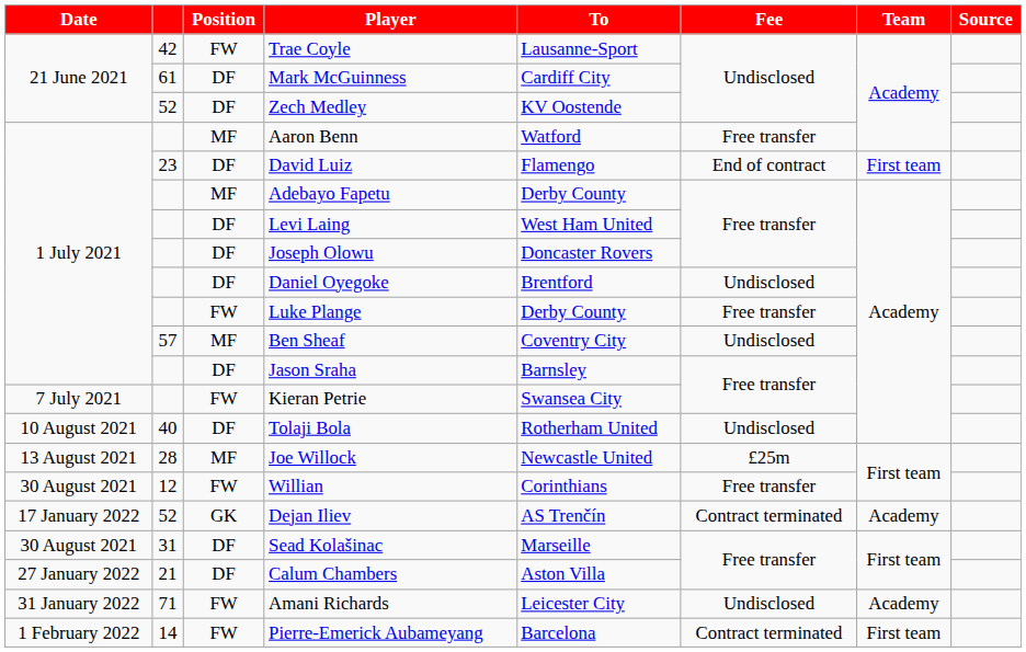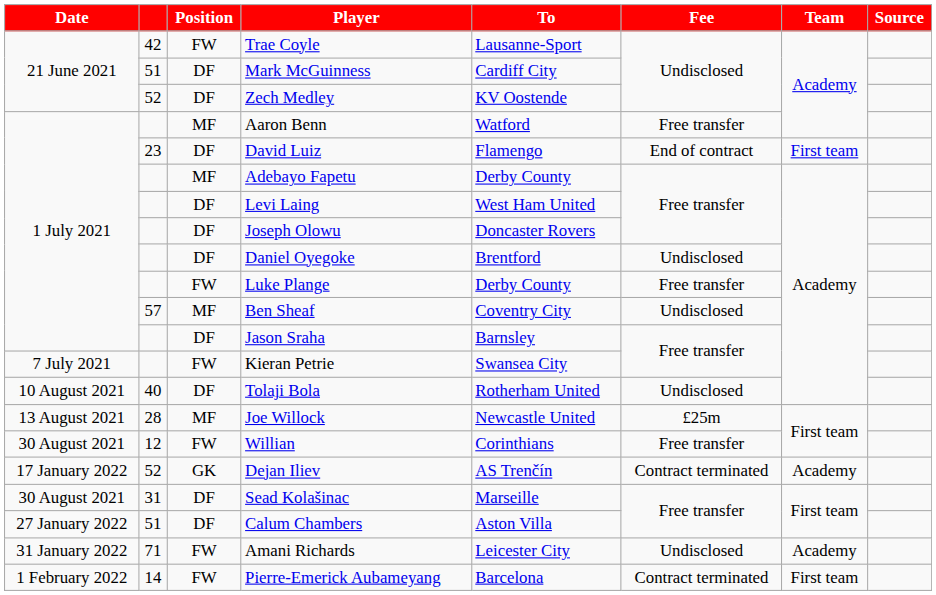 <table class="wikitable sortable" style="text-align:center; width:100%;">
 <tr>
 <th scope="col" style="background:#FF0000; color:white;">Date</th>
 <th scope="col" style="background:#FF0000; color:white;"></th>
 <th scope="col" style="background:#FF0000; color:white;">Position</th>
 <th scope="col" style="background:#FF0000; color:white;">Player</th>
 <th scope="col" style="background:#FF0000; color:white;">To</th>
 <th scope="col" style="background:#FF0000; color:white;" data-sort-type="currency">Fee</th>
 <th scope="col" style="background:#FF0000; color:white;">Team</th>
 <th scope="col" style="background:#FF0000; color:white;" class="unsortable">Source</th>
 </tr>
 <tr>
 <td rowspan="3">21 June 2021</td>
 <td>42</td>
 <td>FW</td>
 <td align="left"> <a href='#'>Trae Coyle</a></td>
 <td align="left"> <a href='#'>Lausanne-Sport</a></td>
 <td rowspan="3">Undisclosed</td>
 <td rowspan="4"><a href='#'>Academy</a></td>
 <td></td>
 </tr>
 <tr>
-<td>61</td>
+<td>51</td>
 <td>DF</td>
 <td align="left"> <a href='#'>Mark McGuinness</a></td>
 <td align="left"> <a href='#'>Cardiff City</a></td>
 <td></td>
 </tr>
 <tr>
 <td>52</td>
 <td>DF</td>
 <td align="left"> <a href='#'>Zech Medley</a></td>
 <td align="left"> <a href='#'>KV Oostende</a></td>
 <td></td>
 </tr>
 <tr>
 <td rowspan="9">1 July 2021</td>
 <td></td>
 <td>MF</td>
 <td align="left"> Aaron Benn</td>
 <td align="left"> <a href='#'>Watford</a></td>
 <td>Free transfer</td>
 <td></td>
 </tr>
 <tr>
 <td>23</td>
 <td>DF</td>
 <td align="left"> <a href='#'>David Luiz</a></td>
 <td align="left"> <a href='#'>Flamengo</a></td>
 <td>End of contract</td>
 <td><a href='#'>First team</a></td>
 <td></td>
 </tr>
 <tr>
 <td></td>
 <td>MF</td>
 <td align="left"> <a href='#'>Adebayo Fapetu</a></td>
 <td align="left"> <a href='#'>Derby County</a></td>
 <td rowspan="3">Free transfer</td>
 <td rowspan="9">Academy</td>
 <td></td>
 </tr>
 <tr>
 <td></td>
 <td>DF</td>
 <td align="left"> <a href='#'>Levi Laing</a></td>
 <td align="left"> <a href='#'>West Ham United</a></td>
 <td></td>
 </tr>
 <tr>
 <td></td>
 <td>DF</td>
 <td align="left"> <a href='#'>Joseph Olowu</a></td>
 <td align="left"> <a href='#'>Doncaster Rovers</a></td>
 <td></td>
 </tr>
 <tr>
 <td></td>
 <td>DF</td>
 <td align="left"> <a href='#'>Daniel Oyegoke</a></td>
 <td align="left"> <a href='#'>Brentford</a></td>
 <td>Undisclosed</td>
 <td></td>
 </tr>
 <tr>
 <td></td>
 <td>FW</td>
 <td align="left"> <a href='#'>Luke Plange</a></td>
 <td align="left"> <a href='#'>Derby County</a></td>
 <td>Free transfer</td>
 <td></td>
 </tr>
 <tr>
 <td>57</td>
 <td>MF</td>
 <td align="left"> <a href='#'>Ben Sheaf</a></td>
 <td align="left"> <a href='#'>Coventry City</a></td>
 <td>Undisclosed</td>
 <td></td>
 </tr>
 <tr>
 <td></td>
 <td>DF</td>
 <td align="left"> <a href='#'>Jason Sraha</a></td>
 <td align="left"> <a href='#'>Barnsley</a></td>
 <td rowspan="2">Free transfer</td>
 <td></td>
 </tr>
 <tr>
 <td>7 July 2021</td>
 <td></td>
 <td>FW</td>
 <td align="left"> Kieran Petrie</td>
 <td align="left"> <a href='#'>Swansea City</a></td>
 <td></td>
 </tr>
 <tr>
 <td>10 August 2021</td>
 <td>40</td>
 <td>DF</td>
 <td align="left"> <a href='#'>Tolaji Bola</a></td>
 <td align="left"> <a href='#'>Rotherham United</a></td>
 <td>Undisclosed</td>
 <td></td>
 </tr>
 <tr>
 <td>13 August 2021</td>
 <td>28</td>
 <td>MF</td>
 <td align="left"> <a href='#'>Joe Willock</a></td>
 <td align="left"> <a href='#'>Newcastle United</a></td>
 <td>£25m</td>
 <td rowspan="2">First team</td>
 <td></td>
 </tr>
 <tr>
 <td>30 August 2021</td>
 <td>12</td>
 <td>FW</td>
 <td align="left"> <a href='#'>Willian</a></td>
 <td align="left"> <a href='#'>Corinthians</a></td>
 <td>Free transfer</td>
 <td></td>
 </tr>
 <tr>
 <td>17 January 2022</td>
 <td>52</td>
 <td>GK</td>
 <td align="left"> <a href='#'>Dejan Iliev</a></td>
 <td align="left"> <a href='#'>AS Trenčín</a></td>
 <td>Contract terminated</td>
 <td>Academy</td>
 <td></td>
 </tr>
 <tr>
 <td>30 August 2021</td>
 <td>31</td>
 <td>DF</td>
 <td align="left"> <a href='#'>Sead Kolašinac</a></td>
 <td align="left"> <a href='#'>Marseille</a></td>
 <td rowspan="2">Free transfer</td>
 <td rowspan="2">First team</td>
 <td></td>
 </tr>
 <tr>
 <td>27 January 2022</td>
-<td>21</td>
+<td>51</td>
 <td>DF</td>
 <td align="left"> <a href='#'>Calum Chambers</a></td>
 <td align="left"> <a href='#'>Aston Villa</a></td>
 <td></td>
 </tr>
 <tr>
 <td>31 January 2022</td>
 <td>71</td>
 <td>FW</td>
 <td align="left"> Amani Richards</td>
 <td align="left"> <a href='#'>Leicester City</a></td>
 <td>Undisclosed</td>
 <td>Academy</td>
 <td></td>
 </tr>
 <tr>
 <td>1 February 2022</td>
 <td>14</td>
 <td>FW</td>
 <td align="left"> <a href='#'>Pierre-Emerick Aubameyang</a></td>
 <td align="left"> <a href='#'>Barcelona</a></td>
 <td>Contract terminated</td>
 <td>First team</td>
 <td></td>
 </tr>
 </table>
